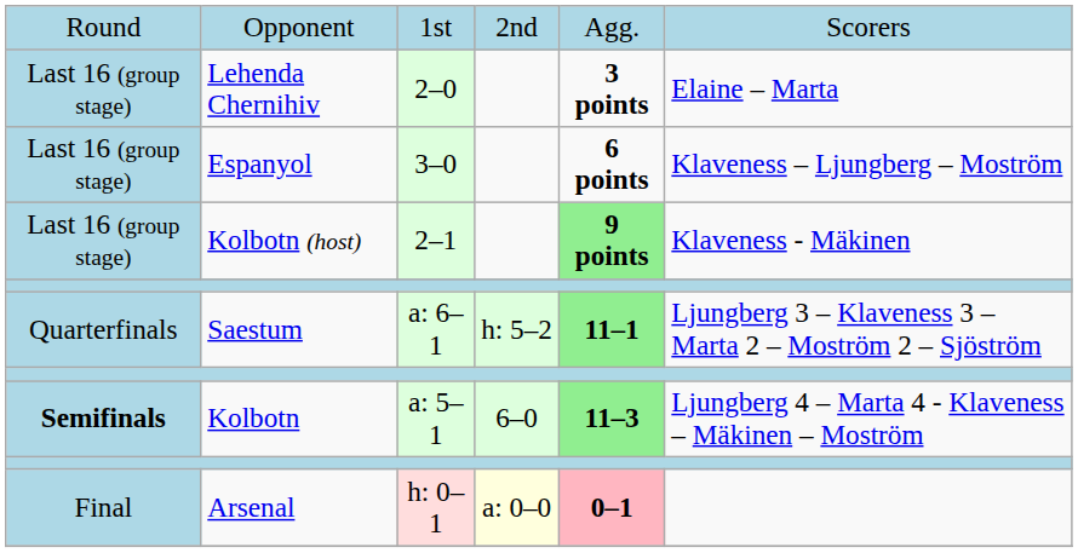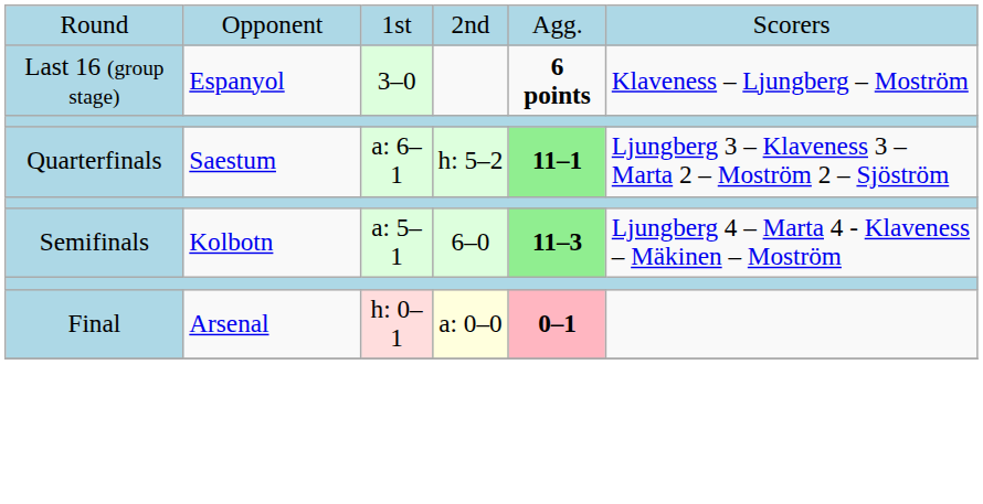 <table class="wikitable" style="text-align:center">
 <tr bgcolor=lightblue>
 <td width=150px>Round</td>
 <td width=200px>Opponent</td>
 <td width=80px>1st</td>
 <td width=80px>2nd</td>
 <td width=80px>Agg.</td>
 <td width=600px>Scorers</td>
 </tr>
 <tr>
 <td bgcolor=lightblue>Last 16 <small>(group stage)</small></td>
-<td align=left> <a href='#'>Lehenda Chernihiv</a></td>
-<td bgcolor="#ddffdd">2–0</td>
-<td></td>
-<td><strong>3 points</strong></td>
-<td align=left><a href='#'>Elaine</a> – <a href='#'>Marta</a></td>
-</tr>
-<tr>
-<td bgcolor=lightblue>Last 16 <small>(group stage)</small></td>
 <td align=left> <a href='#'>Espanyol</a></td>
 <td bgcolor="#ddffdd">3–0</td>
 <td></td>
 <td><strong>6 points</strong></td>
 <td align=left><a href='#'>Klaveness</a> – <a href='#'>Ljungberg</a> – <a href='#'>Moström</a></td>
-</tr>
-<tr>
-<td bgcolor=lightblue>Last 16 <small>(group stage)</small></td>
-<td align=left> <a href='#'>Kolbotn</a> <small><em>(host)</em></small></td>
-<td bgcolor="#ddffdd">2–1</td>
-<td></td>
-<td bgcolor=lightgreen><strong>9 points</strong></td>
-<td align=left><a href='#'>Klaveness</a> - <a href='#'>Mäkinen</a></td>
 </tr>
 <tr bgcolor=lightblue>
 <td colspan=6></td>
 </tr>
 <tr>
 <td bgcolor=lightblue>Quarterfinals</td>
 <td align=left> <a href='#'>Saestum</a></td>
 <td bgcolor="#ddffdd">a: 6–1</td>
 <td bgcolor="#ddffdd">h: 5–2</td>
 <td bgcolor=lightgreen><strong>11–1</strong></td>
 <td align=left><a href='#'>Ljungberg</a> 3 – <a href='#'>Klaveness</a> 3 – <a href='#'>Marta</a> 2 –  <a href='#'>Moström</a> 2 – <a href='#'>Sjöström</a></td>
 </tr>
 <tr bgcolor=lightblue>
 <td colspan=6></td>
 </tr>
 <tr>
-<td bgcolor=lightblue><strong>Semifinals</strong></td>
+<td bgcolor=lightblue>Semifinals</td>
 <td align=left> <a href='#'>Kolbotn</a></td>
 <td bgcolor="#ddffdd">a: 5–1</td>
 <td bgcolor="#ddffdd">6–0</td>
 <td bgcolor=lightgreen><strong>11–3</strong></td>
 <td align=left><a href='#'>Ljungberg</a> 4 – <a href='#'>Marta</a> 4 - <a href='#'>Klaveness</a> – <a href='#'>Mäkinen</a> – <a href='#'>Moström</a></td>
 </tr>
 <tr bgcolor=lightblue>
 <td colspan=6></td>
 </tr>
 <tr>
 <td bgcolor=lightblue>Final</td>
 <td align=left> <a href='#'>Arsenal</a></td>
 <td bgcolor="#ffdddd">h: 0–1</td>
 <td bgcolor="#ffffdd">a: 0–0</td>
 <td bgcolor=lightpink><strong>0–1</strong></td>
 <td></td>
 </tr>
 <tr>
 </tr>
 </table>
